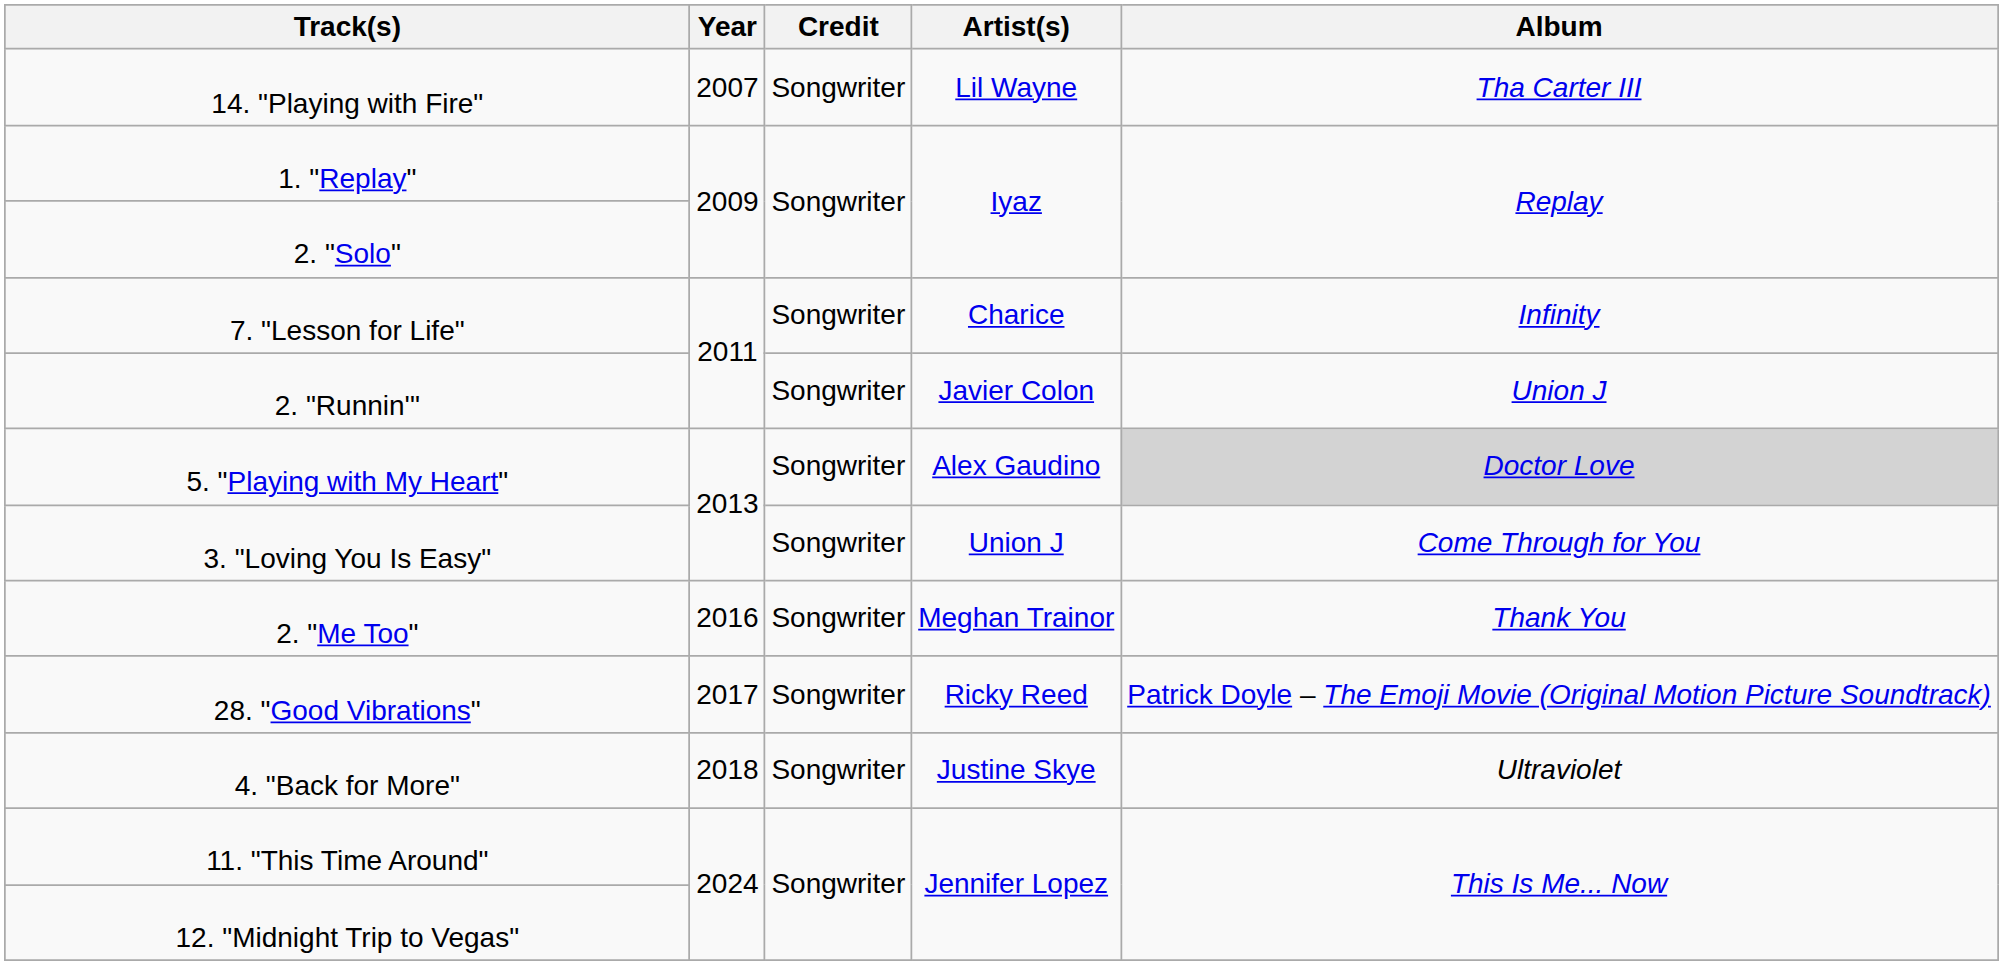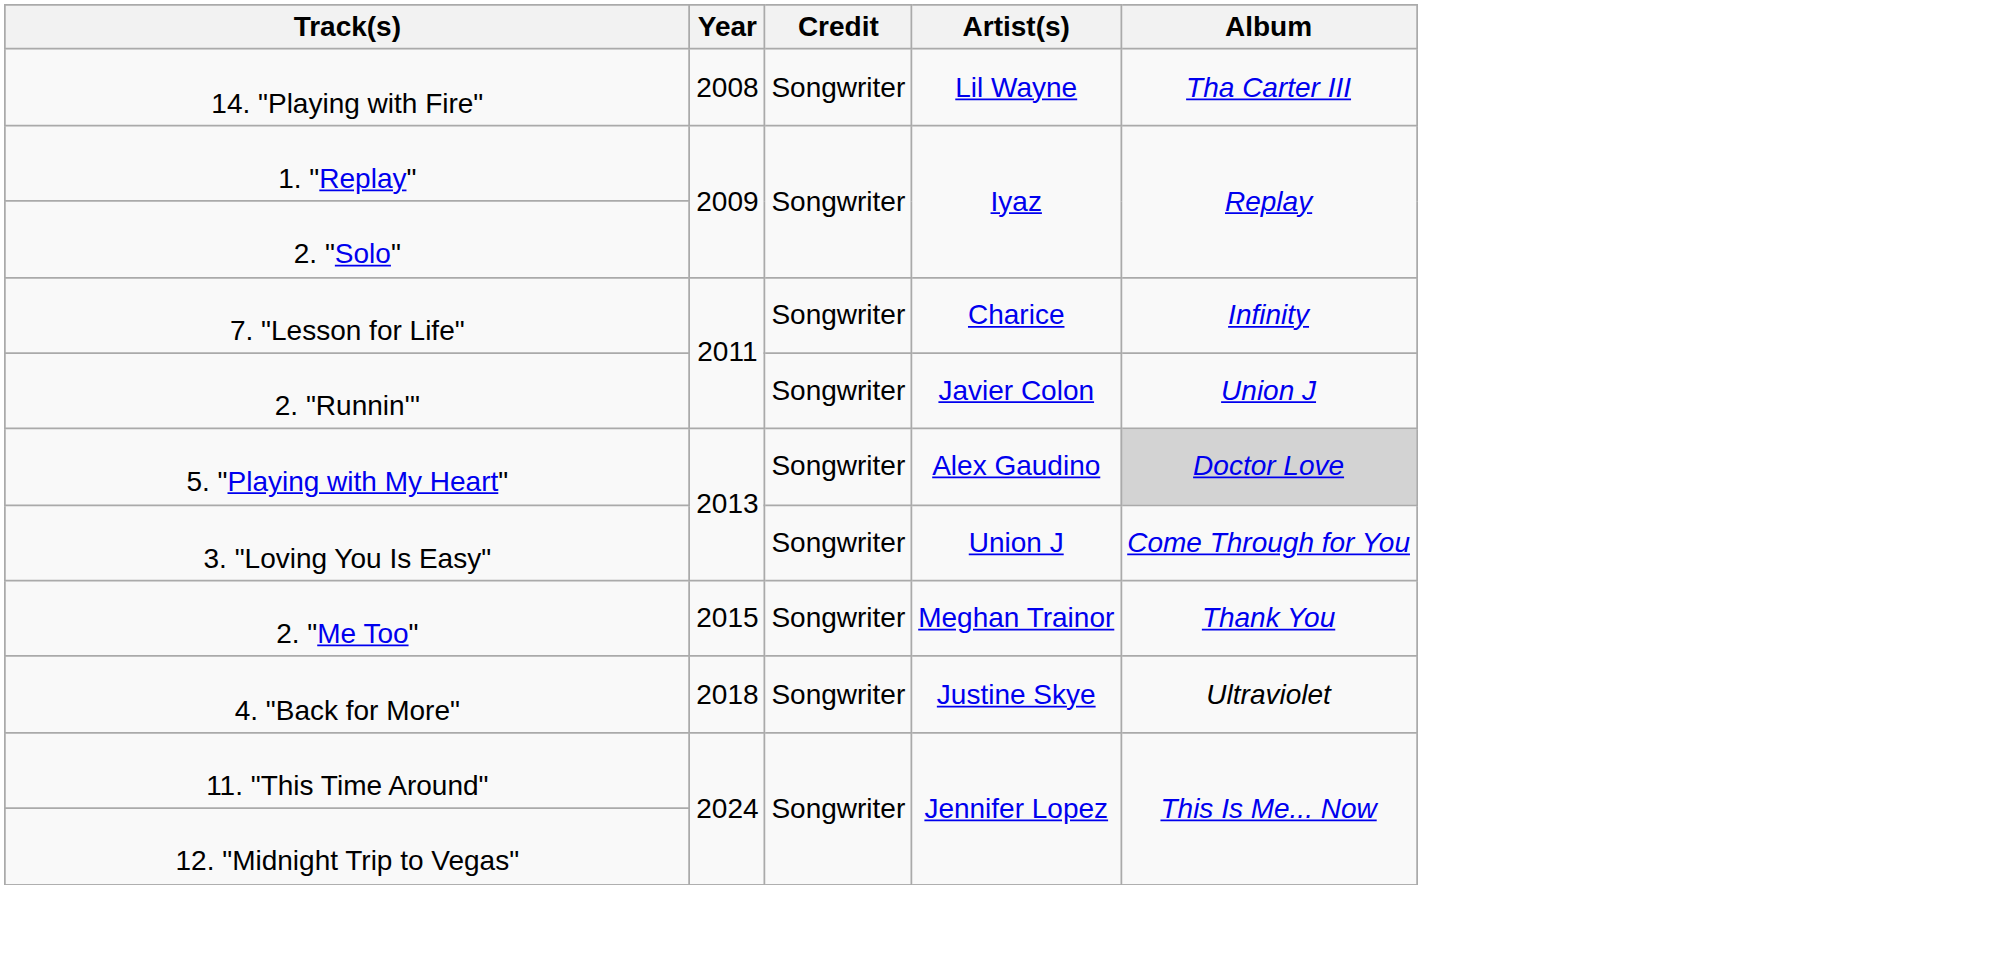 <table class="wikitable plainrowheaders" style="text-align:center;">
 <tr>
 <th scope="col" style="width:24em;">Track(s)</th>
 <th scope="col" style="width:1em;">Year</th>
 <th scope="col">Credit</th>
 <th scope="col">Artist(s)</th>
 <th scope="col">Album</th>
 </tr>
 <tr>
 <td><br>14. "Playing with Fire"<br></td>
-<td>2007</td>
+<td>2008</td>
 <td>Songwriter</td>
 <td><a href='#'>Lil Wayne</a></td>
 <td><em><a href='#'>Tha Carter III</a></em></td>
 </tr>
 <tr>
 <td><br>1. "<a href='#'>Replay</a>"</td>
 <td rowspan="2">2009</td>
 <td rowspan="2">Songwriter</td>
 <td rowspan="2"><a href='#'>Iyaz</a></td>
 <td rowspan="2"><em><a href='#'>Replay</a></em></td>
 </tr>
 <tr>
 <td><br>2. "<a href='#'>Solo</a>"</td>
 </tr>
 <tr>
 <td><br>7. "Lesson for Life"</td>
 <td rowspan="2">2011</td>
 <td>Songwriter</td>
 <td><a href='#'>Charice</a></td>
 <td><em><a href='#'>Infinity</a></em></td>
 </tr>
 <tr>
 <td><br>2. "Runnin'"</td>
 <td>Songwriter</td>
 <td><a href='#'>Javier Colon</a></td>
 <td><em><a href='#'>Union J</a></em></td>
 </tr>
 <tr>
 <td><br>5. "<a href='#'>Playing with My Heart</a>"</td>
 <td rowspan="2">2013</td>
 <td>Songwriter</td>
 <td><a href='#'>Alex Gaudino</a></td>
 <td style="background: lightgrey;"><a href='#'><em>Doctor Love</em></a></td>
 </tr>
 <tr>
 <td><br>3. "Loving You Is Easy"</td>
 <td>Songwriter</td>
 <td><a href='#'>Union J</a></td>
 <td><em><a href='#'>Come Through for You</a></em></td>
 </tr>
 <tr>
 <td><br>2. "<a href='#'>Me Too</a>"</td>
-<td>2016</td>
+<td>2015</td>
 <td>Songwriter</td>
 <td><a href='#'>Meghan Trainor</a></td>
 <td><em><a href='#'>Thank You</a></em></td>
-</tr>
-<tr>
-<td><br>28. "<a href='#'>Good Vibrations</a>"</td>
-<td>2017</td>
-<td>Songwriter</td>
-<td><a href='#'>Ricky Reed</a></td>
-<td><a href='#'>Patrick Doyle</a> – <em><a href='#'>The Emoji Movie (Original Motion Picture Soundtrack)</a></em></td>
 </tr>
 <tr>
 <td><br>4. "Back for More"<br></td>
 <td>2018</td>
 <td>Songwriter</td>
 <td><a href='#'>Justine Skye</a></td>
 <td><em>Ultraviolet</em></td>
 </tr>
 <tr>
 <td><br>11. "This Time Around"</td>
 <td rowspan="2">2024</td>
 <td rowspan="2">Songwriter</td>
 <td rowspan="2"><a href='#'>Jennifer Lopez</a></td>
 <td rowspan="2"><em><a href='#'>This Is Me... Now</a></em></td>
 </tr>
 <tr>
 <td><br>12. "Midnight Trip to Vegas"</td>
 </tr>
 <tr>
 </tr>
 </table>
